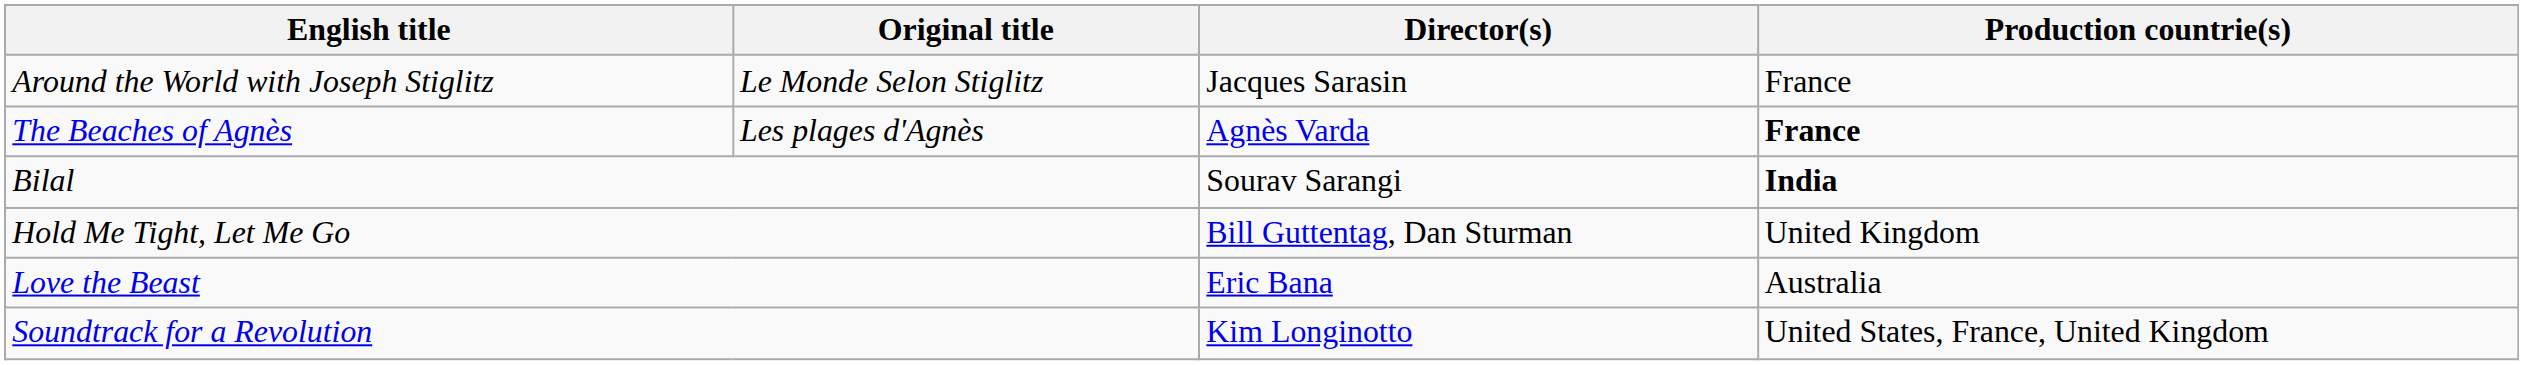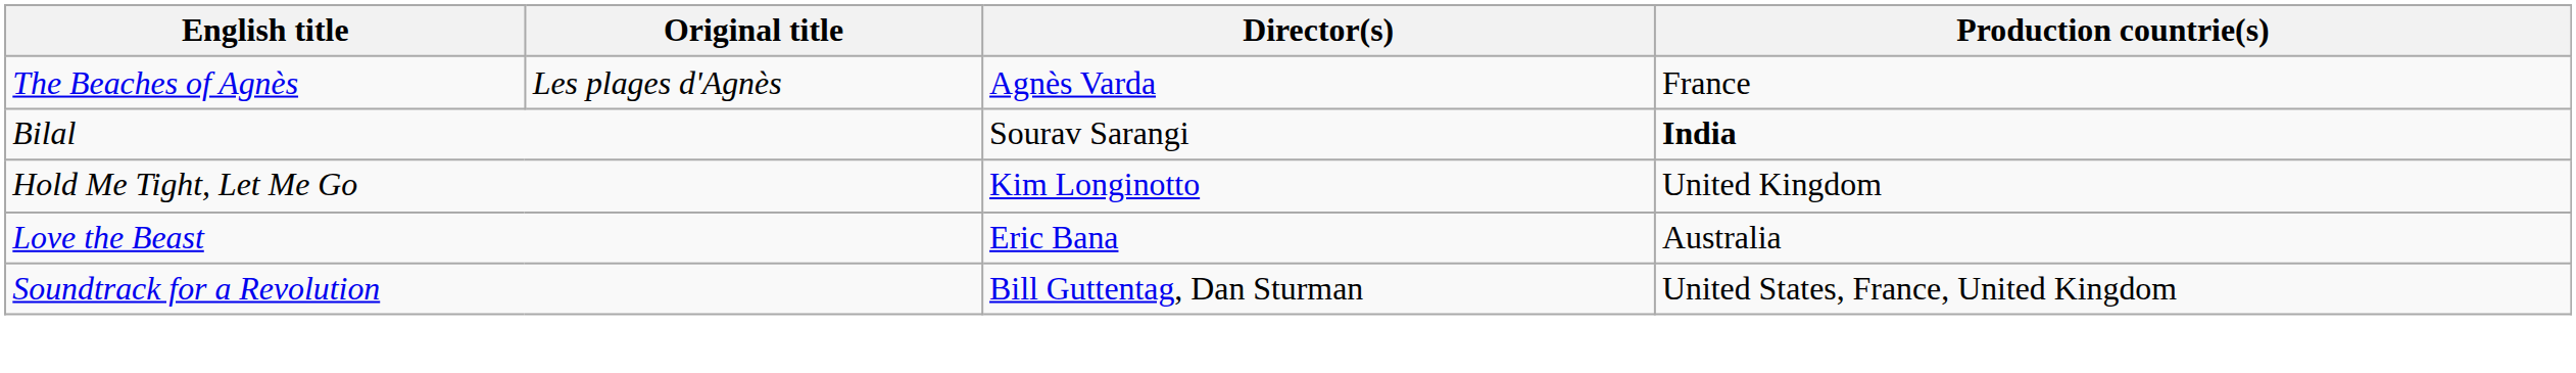 <table class="sortable wikitable" style="width:100%; margin-bottom:4px">
 <tr>
 <th>English title</th>
 <th>Original title</th>
 <th>Director(s)</th>
 <th>Production countrie(s)</th>
 </tr>
 <tr>
-<td><em>Around the World with Joseph Stiglitz</em></td>
-<td><em>Le Monde Selon Stiglitz</em></td>
-<td>Jacques Sarasin</td>
-<td>France</td>
-</tr>
-<tr>
 <td><em><a href='#'>The Beaches of Agnès</a></em></td>
 <td><em>Les plages d'Agnès</em></td>
 <td><a href='#'>Agnès Varda</a></td>
-<td><strong>France</strong></td>
+<td>France</td>
 </tr>
 <tr>
 <td colspan="2"><em>Bilal</em></td>
 <td>Sourav Sarangi</td>
 <td><strong>India</strong></td>
 </tr>
 <tr>
 <td colspan="2"><em>Hold Me Tight, Let Me Go</em></td>
-<td><a href='#'>Bill Guttentag</a>, Dan Sturman</td>
+<td><a href='#'>Kim Longinotto</a></td>
 <td>United Kingdom</td>
 </tr>
 <tr>
 <td colspan="2"><em><a href='#'>Love the Beast</a></em></td>
 <td><a href='#'>Eric Bana</a></td>
 <td>Australia</td>
 </tr>
 <tr>
 <td colspan="2"><em><a href='#'>Soundtrack for a Revolution</a></em></td>
-<td><a href='#'>Kim Longinotto</a></td>
+<td><a href='#'>Bill Guttentag</a>, Dan Sturman</td>
 <td>United States, France, United Kingdom</td>
 </tr>
 </table>
